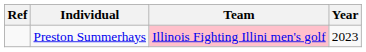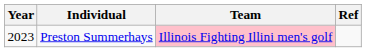 <table class="wikitable">
 <tr>
-<th>Ref</th>
+<th>Year</th>
 <th>Individual</th>
 <th>Team</th>
-<th>Year</th>
+<th>Ref</th>
 </tr>
 <tr>
-<td></td>
+<td>2023</td>
 <td><a href='#'>Preston Summerhays</a></td>
 <td style="background: pink;"><a href='#'>Illinois Fighting Illini men's golf</a></td>
-<td>2023</td>
+<td></td>
 </tr>
 </table>
